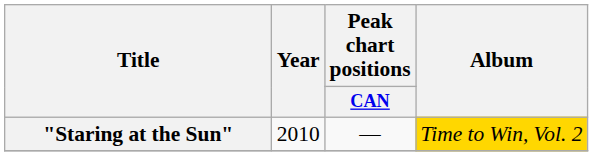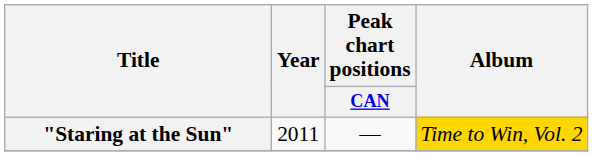 <table class="wikitable plainrowheaders" style="text-align:center;">
 <tr>
 <th scope="col" rowspan="2" style="width:12em;">Title</th>
 <th scope="col" rowspan="2">Year</th>
 <th scope="col" colspan="1">Peak chart positions</th>
 <th scope="col" rowspan="2">Album</th>
 </tr>
 <tr>
 <th scope="col" style="width:3em;font-size:85%;"><a href='#'>CAN</a><br></th>
 </tr>
 <tr>
 <th scope="row">"Staring at the Sun"</th>
-<td>2010</td>
+<td>2011</td>
 <td>—</td>
 <td style="background: gold;"><em>Time to Win, Vol. 2</em></td>
 </tr>
 <tr>
 </tr>
 </table>
